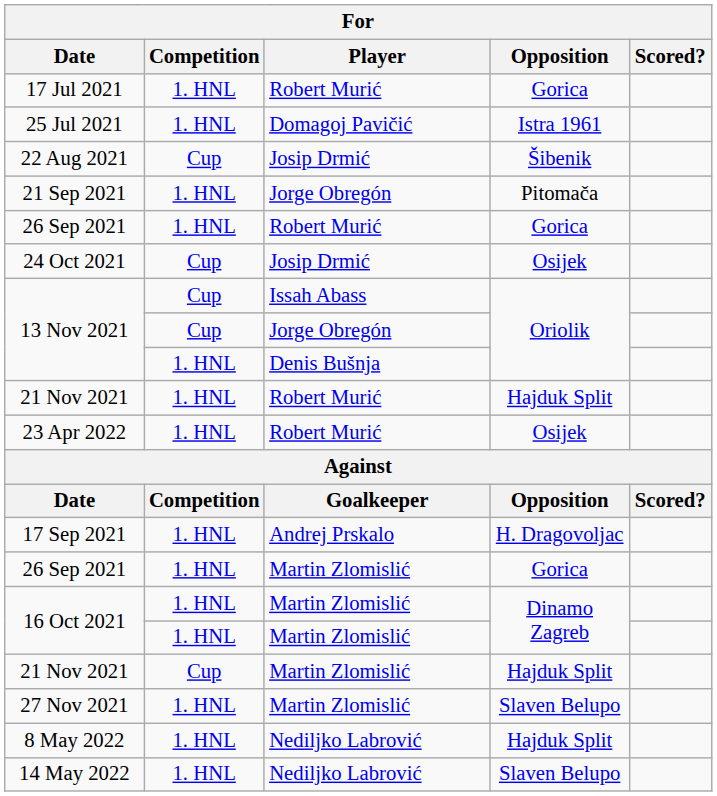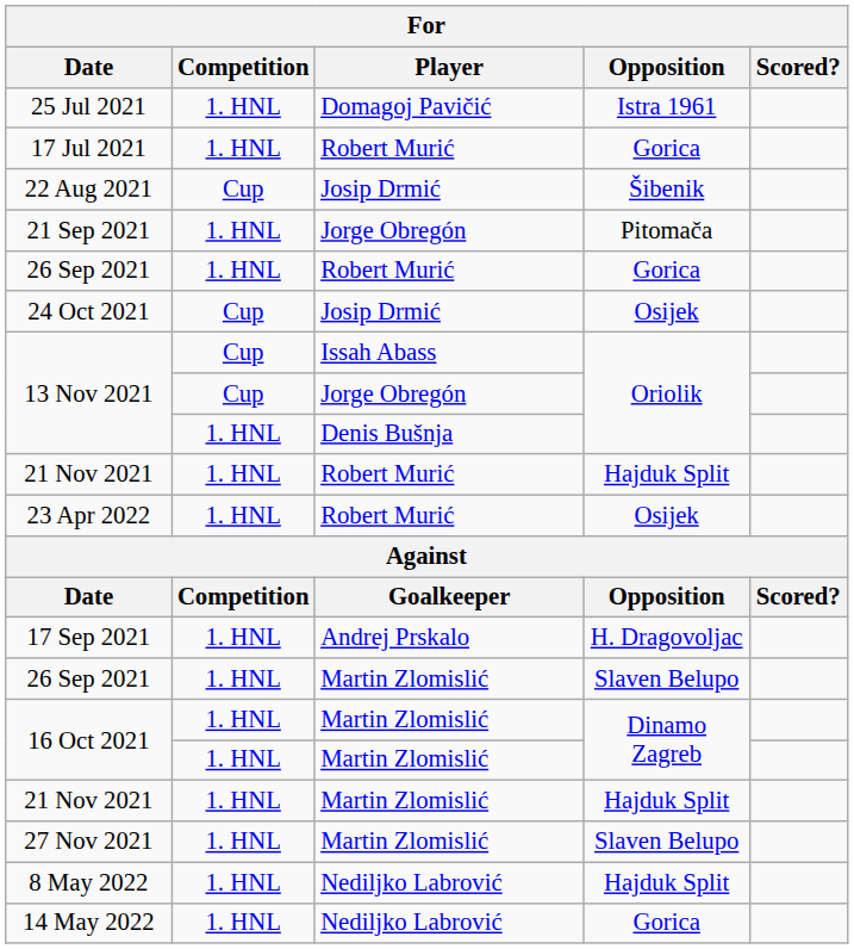 <table class="wikitable" style="text-align:center; font-size:90%; ">
 <tr>
 <th colspan=5>For</th>
 </tr>
 <tr>
 <th width=90>Date</th>
 <th width=70>Competition</th>
 <th width=150>Player</th>
 <th width=90>Opposition</th>
 <th width=50>Scored?</th>
 </tr>
 <tr>
+<td>25 Jul 2021</td>
+<td><a href='#'>1. HNL</a></td>
+<td style="text-align:left;"> <a href='#'>Domagoj Pavičić</a></td>
+<td><a href='#'>Istra 1961</a></td>
+<td></td>
+</tr>
+<tr>
 <td>17 Jul 2021</td>
 <td><a href='#'>1. HNL</a></td>
 <td style="text-align:left;"> <a href='#'>Robert Murić</a></td>
 <td><a href='#'>Gorica</a></td>
-<td></td>
-</tr>
-<tr>
-<td>25 Jul 2021</td>
-<td><a href='#'>1. HNL</a></td>
-<td style="text-align:left;"> <a href='#'>Domagoj Pavičić</a></td>
-<td><a href='#'>Istra 1961</a></td>
 <td></td>
 </tr>
 <tr>
 <td>22 Aug 2021</td>
 <td><a href='#'>Cup</a></td>
 <td style="text-align:left;"> <a href='#'>Josip Drmić</a></td>
 <td><a href='#'>Šibenik</a></td>
 <td></td>
 </tr>
 <tr>
 <td>21 Sep 2021</td>
 <td><a href='#'>1. HNL</a></td>
 <td style="text-align:left;"> <a href='#'>Jorge Obregón</a></td>
 <td>Pitomača</td>
 <td></td>
 </tr>
 <tr>
 <td>26 Sep 2021</td>
 <td><a href='#'>1. HNL</a></td>
 <td style="text-align:left;"> <a href='#'>Robert Murić</a></td>
 <td><a href='#'>Gorica</a></td>
 <td></td>
 </tr>
 <tr>
 <td>24 Oct 2021</td>
 <td><a href='#'>Cup</a></td>
 <td style="text-align:left;"> <a href='#'>Josip Drmić</a></td>
 <td><a href='#'>Osijek</a></td>
 <td></td>
 </tr>
 <tr>
 <td rowspan=3>13 Nov 2021</td>
 <td><a href='#'>Cup</a></td>
 <td style="text-align:left;"> <a href='#'>Issah Abass</a></td>
 <td rowspan=3><a href='#'>Oriolik</a></td>
 <td></td>
 </tr>
 <tr>
 <td><a href='#'>Cup</a></td>
 <td style="text-align:left;"> <a href='#'>Jorge Obregón</a></td>
 <td></td>
 </tr>
 <tr>
 <td><a href='#'>1. HNL</a></td>
 <td style="text-align:left;"> <a href='#'>Denis Bušnja</a></td>
 <td></td>
 </tr>
 <tr>
 <td>21 Nov 2021</td>
 <td><a href='#'>1. HNL</a></td>
 <td style="text-align:left;"> <a href='#'>Robert Murić</a></td>
 <td><a href='#'>Hajduk Split</a></td>
 <td></td>
 </tr>
 <tr>
 <td>23 Apr 2022</td>
 <td><a href='#'>1. HNL</a></td>
 <td style="text-align:left;"> <a href='#'>Robert Murić</a></td>
 <td><a href='#'>Osijek</a></td>
 <td></td>
 </tr>
 <tr>
 <th colspan=5>Against</th>
 </tr>
 <tr>
 <th width=90>Date</th>
 <th width=70>Competition</th>
 <th width=150>Goalkeeper</th>
 <th width=90>Opposition</th>
 <th width=50>Scored?</th>
 </tr>
 <tr>
 <td>17 Sep 2021</td>
 <td><a href='#'>1. HNL</a></td>
 <td style="text-align:left;"> <a href='#'>Andrej Prskalo</a></td>
 <td><a href='#'>H. Dragovoljac</a></td>
 <td></td>
 </tr>
 <tr>
 <td>26 Sep 2021</td>
 <td><a href='#'>1. HNL</a></td>
 <td style="text-align:left;"> <a href='#'>Martin Zlomislić</a></td>
-<td><a href='#'>Gorica</a></td>
+<td><a href='#'>Slaven Belupo</a></td>
 <td></td>
 </tr>
 <tr>
 <td rowspan=2>16 Oct 2021</td>
 <td><a href='#'>1. HNL</a></td>
 <td style="text-align:left;"> <a href='#'>Martin Zlomislić</a></td>
 <td rowspan=2><a href='#'>Dinamo Zagreb</a></td>
 <td></td>
 </tr>
 <tr>
 <td><a href='#'>1. HNL</a></td>
 <td style="text-align:left;"> <a href='#'>Martin Zlomislić</a></td>
 <td></td>
 </tr>
 <tr>
 <td>21 Nov 2021</td>
-<td><a href='#'>Cup</a></td>
+<td><a href='#'>1. HNL</a></td>
 <td style="text-align:left;"> <a href='#'>Martin Zlomislić</a></td>
 <td><a href='#'>Hajduk Split</a></td>
 <td></td>
 </tr>
 <tr>
 <td>27 Nov 2021</td>
 <td><a href='#'>1. HNL</a></td>
 <td style="text-align:left;"> <a href='#'>Martin Zlomislić</a></td>
 <td><a href='#'>Slaven Belupo</a></td>
 <td></td>
 </tr>
 <tr>
 <td>8 May 2022</td>
 <td><a href='#'>1. HNL</a></td>
 <td style="text-align:left;"> <a href='#'>Nediljko Labrović</a></td>
 <td><a href='#'>Hajduk Split</a></td>
 <td></td>
 </tr>
 <tr>
 <td>14 May 2022</td>
 <td><a href='#'>1. HNL</a></td>
 <td style="text-align:left;"> <a href='#'>Nediljko Labrović</a></td>
-<td><a href='#'>Slaven Belupo</a></td>
+<td><a href='#'>Gorica</a></td>
 <td></td>
 </tr>
 </table>
